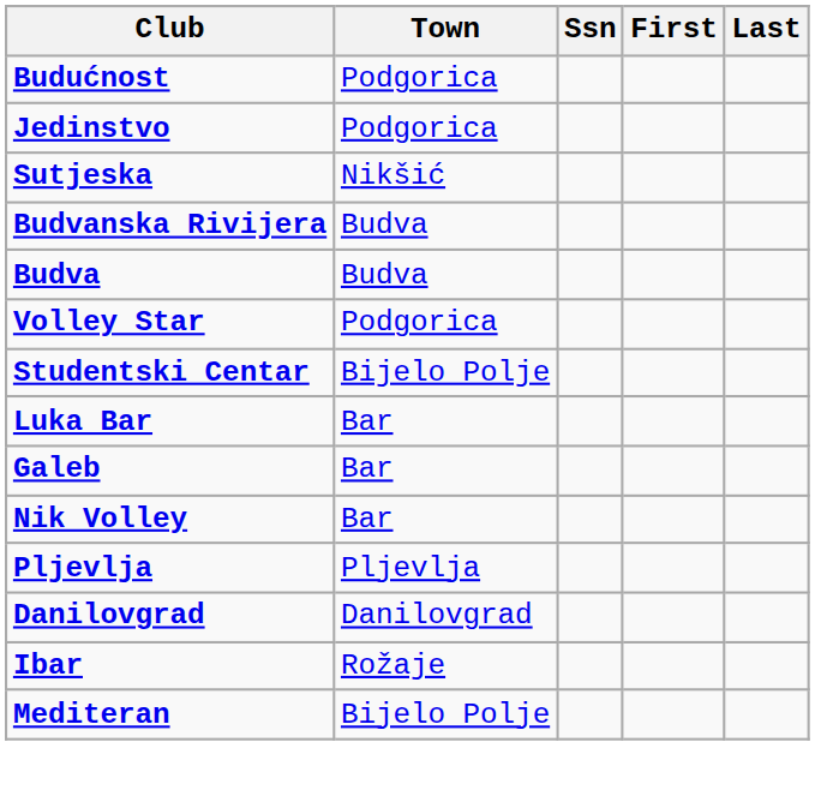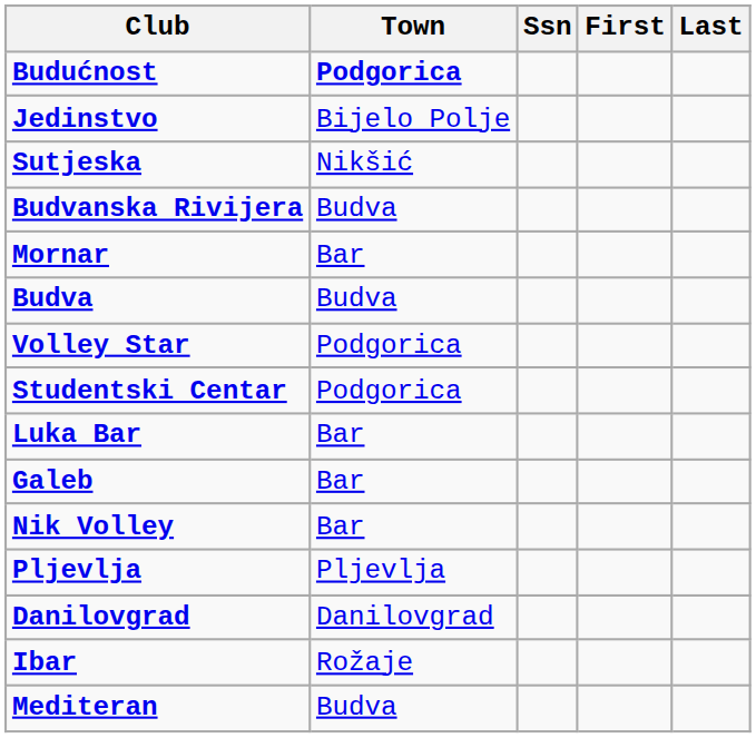 <table class="wikitable" style="font-size:90%">
 <tr>
 <th>Club</th>
 <th>Town</th>
 <th>Ssn</th>
 <th>First</th>
 <th>Last</th>
 </tr>
 <tr>
 <td><strong><a href='#'>Budućnost</a></strong></td>
-<td><a href='#'>Podgorica</a></td>
+<td><strong><a href='#'>Podgorica</a></strong></td>
 <td></td>
 <td></td>
 <td></td>
 </tr>
 <tr>
 <td><strong><a href='#'>Jedinstvo</a></strong></td>
-<td><a href='#'>Podgorica</a></td>
+<td><a href='#'>Bijelo Polje</a></td>
 <td></td>
 <td></td>
 <td></td>
 </tr>
 <tr>
 <td><strong><a href='#'>Sutjeska</a></strong></td>
 <td><a href='#'>Nikšić</a></td>
 <td></td>
 <td></td>
 <td></td>
 </tr>
 <tr>
 <td><strong><a href='#'>Budvanska Rivijera</a></strong></td>
 <td><a href='#'>Budva</a></td>
+<td></td>
+<td></td>
+<td></td>
+</tr>
+<tr>
+<td><strong><a href='#'>Mornar</a></strong></td>
+<td><a href='#'>Bar</a></td>
 <td></td>
 <td></td>
 <td></td>
 </tr>
 <tr>
 <td><strong><a href='#'>Budva</a></strong></td>
 <td><a href='#'>Budva</a></td>
 <td></td>
 <td></td>
 <td></td>
 </tr>
 <tr>
 <td><strong><a href='#'>Volley Star</a></strong></td>
 <td><a href='#'>Podgorica</a></td>
 <td></td>
 <td></td>
 <td></td>
 </tr>
 <tr>
 <td><strong><a href='#'>Studentski Centar</a></strong></td>
-<td><a href='#'>Bijelo Polje</a></td>
+<td><a href='#'>Podgorica</a></td>
 <td></td>
 <td></td>
 <td></td>
 </tr>
 <tr>
 <td><strong><a href='#'>Luka Bar</a></strong></td>
 <td><a href='#'>Bar</a></td>
 <td></td>
 <td></td>
 <td></td>
 </tr>
 <tr>
 <td><strong><a href='#'>Galeb</a></strong></td>
 <td><a href='#'>Bar</a></td>
 <td></td>
 <td></td>
 <td></td>
 </tr>
 <tr>
 <td><strong><a href='#'>Nik Volley</a></strong></td>
 <td><a href='#'>Bar</a></td>
 <td></td>
 <td></td>
 <td></td>
 </tr>
 <tr>
 <td><strong><a href='#'>Pljevlja</a></strong></td>
 <td><a href='#'>Pljevlja</a></td>
 <td></td>
 <td></td>
 <td></td>
 </tr>
 <tr>
 <td><strong><a href='#'>Danilovgrad</a></strong></td>
 <td><a href='#'>Danilovgrad</a></td>
 <td></td>
 <td></td>
 <td></td>
 </tr>
 <tr>
 <td><strong><a href='#'>Ibar</a></strong></td>
 <td><a href='#'>Rožaje</a></td>
 <td></td>
 <td></td>
 <td></td>
 </tr>
 <tr>
 <td><strong><a href='#'>Mediteran</a></strong></td>
-<td><a href='#'>Bijelo Polje</a></td>
+<td><a href='#'>Budva</a></td>
 <td></td>
 <td></td>
 <td></td>
 </tr>
 </table>
